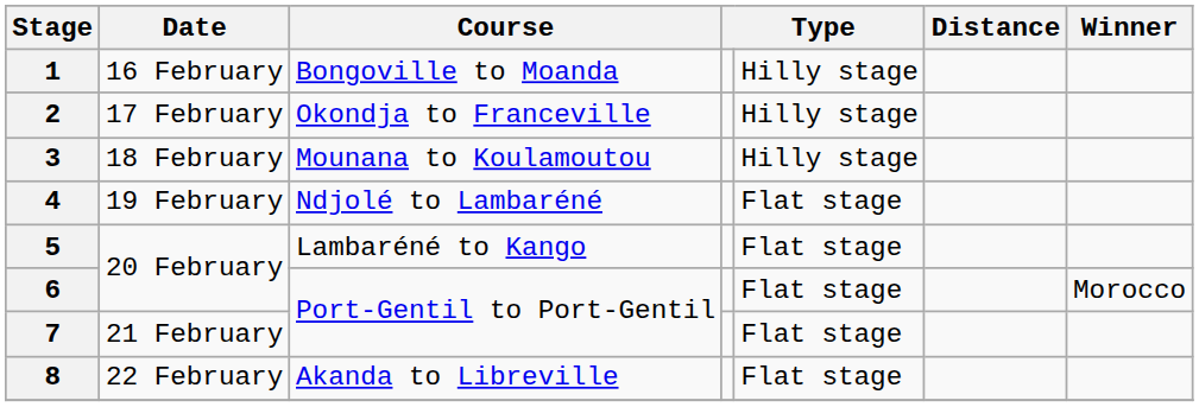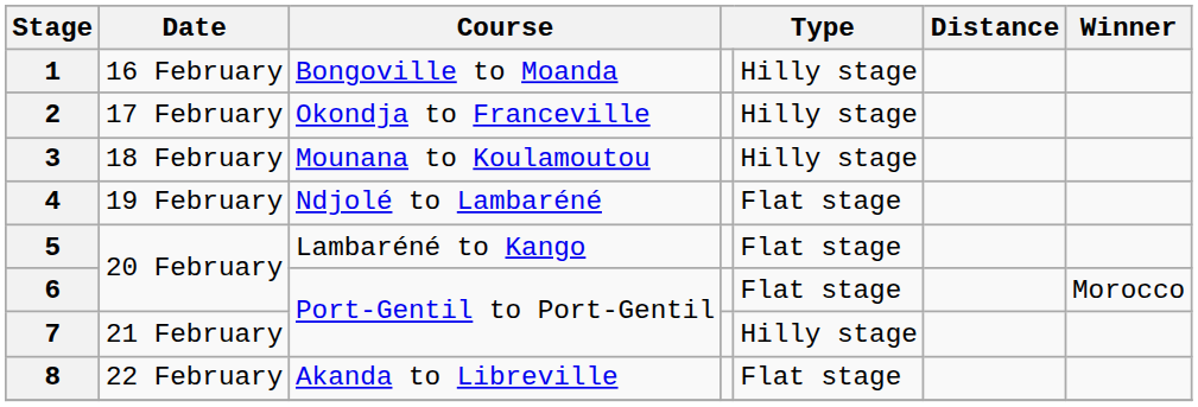 <table class="wikitable">
 <tr>
 <th>Stage</th>
 <th>Date</th>
 <th>Course</th>
 <th colspan=2>Type</th>
 <th>Distance</th>
 <th>Winner</th>
 </tr>
 <tr>
 <th scope=row>1</th>
 <td>16 February</td>
 <td><a href='#'>Bongoville</a> to <a href='#'>Moanda</a></td>
 <td></td>
 <td>Hilly stage</td>
 <td style="text-align:center;"></td>
 <td></td>
 </tr>
 <tr>
 <th scope=row>2</th>
 <td>17 February</td>
 <td><a href='#'>Okondja</a> to <a href='#'>Franceville</a></td>
 <td></td>
 <td>Hilly stage</td>
 <td style="text-align:center;"></td>
 <td></td>
 </tr>
 <tr>
 <th scope=row>3</th>
 <td>18 February</td>
 <td><a href='#'>Mounana</a> to <a href='#'>Koulamoutou</a></td>
 <td></td>
 <td>Hilly stage</td>
 <td style="text-align:center;"></td>
 <td></td>
 </tr>
 <tr>
 <th scope=row>4</th>
 <td>19 February</td>
 <td><a href='#'>Ndjolé</a> to <a href='#'>Lambaréné</a></td>
 <td></td>
 <td>Flat stage</td>
 <td style="text-align:center;"></td>
 <td></td>
 </tr>
 <tr>
 <th scope=row>5</th>
 <td rowspan=2>20 February</td>
 <td>Lambaréné to <a href='#'>Kango</a></td>
 <td></td>
 <td>Flat stage</td>
 <td style="text-align:center;"></td>
 <td></td>
 </tr>
 <tr>
 <th scope=row>6</th>
 <td rowspan=2><a href='#'>Port-Gentil</a> to Port-Gentil</td>
 <td></td>
 <td>Flat stage</td>
 <td style="text-align:center;"></td>
 <td>Morocco</td>
 </tr>
 <tr>
 <th scope=row>7</th>
 <td>21 February</td>
 <td></td>
-<td>Flat stage</td>
+<td>Hilly stage</td>
 <td style="text-align:center;"></td>
 <td></td>
 </tr>
 <tr>
 <th scope=row>8</th>
 <td>22 February</td>
 <td><a href='#'>Akanda</a> to <a href='#'>Libreville</a></td>
 <td></td>
 <td>Flat stage</td>
 <td style="text-align:center;"></td>
 <td></td>
 </tr>
 <tr>
 </tr>
 </table>
